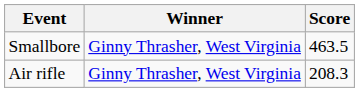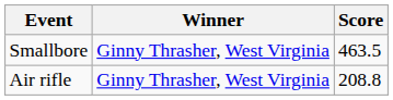 <table class="wikitable sortable">
 <tr>
 <th>Event</th>
 <th>Winner</th>
 <th>Score</th>
 </tr>
 <tr>
 <td>Smallbore</td>
 <td><a href='#'>Ginny Thrasher</a>, <a href='#'>West Virginia</a></td>
 <td>463.5</td>
 </tr>
 <tr>
 <td>Air rifle</td>
 <td><a href='#'>Ginny Thrasher</a>, <a href='#'>West Virginia</a></td>
-<td>208.3</td>
+<td>208.8</td>
 </tr>
 </table>
